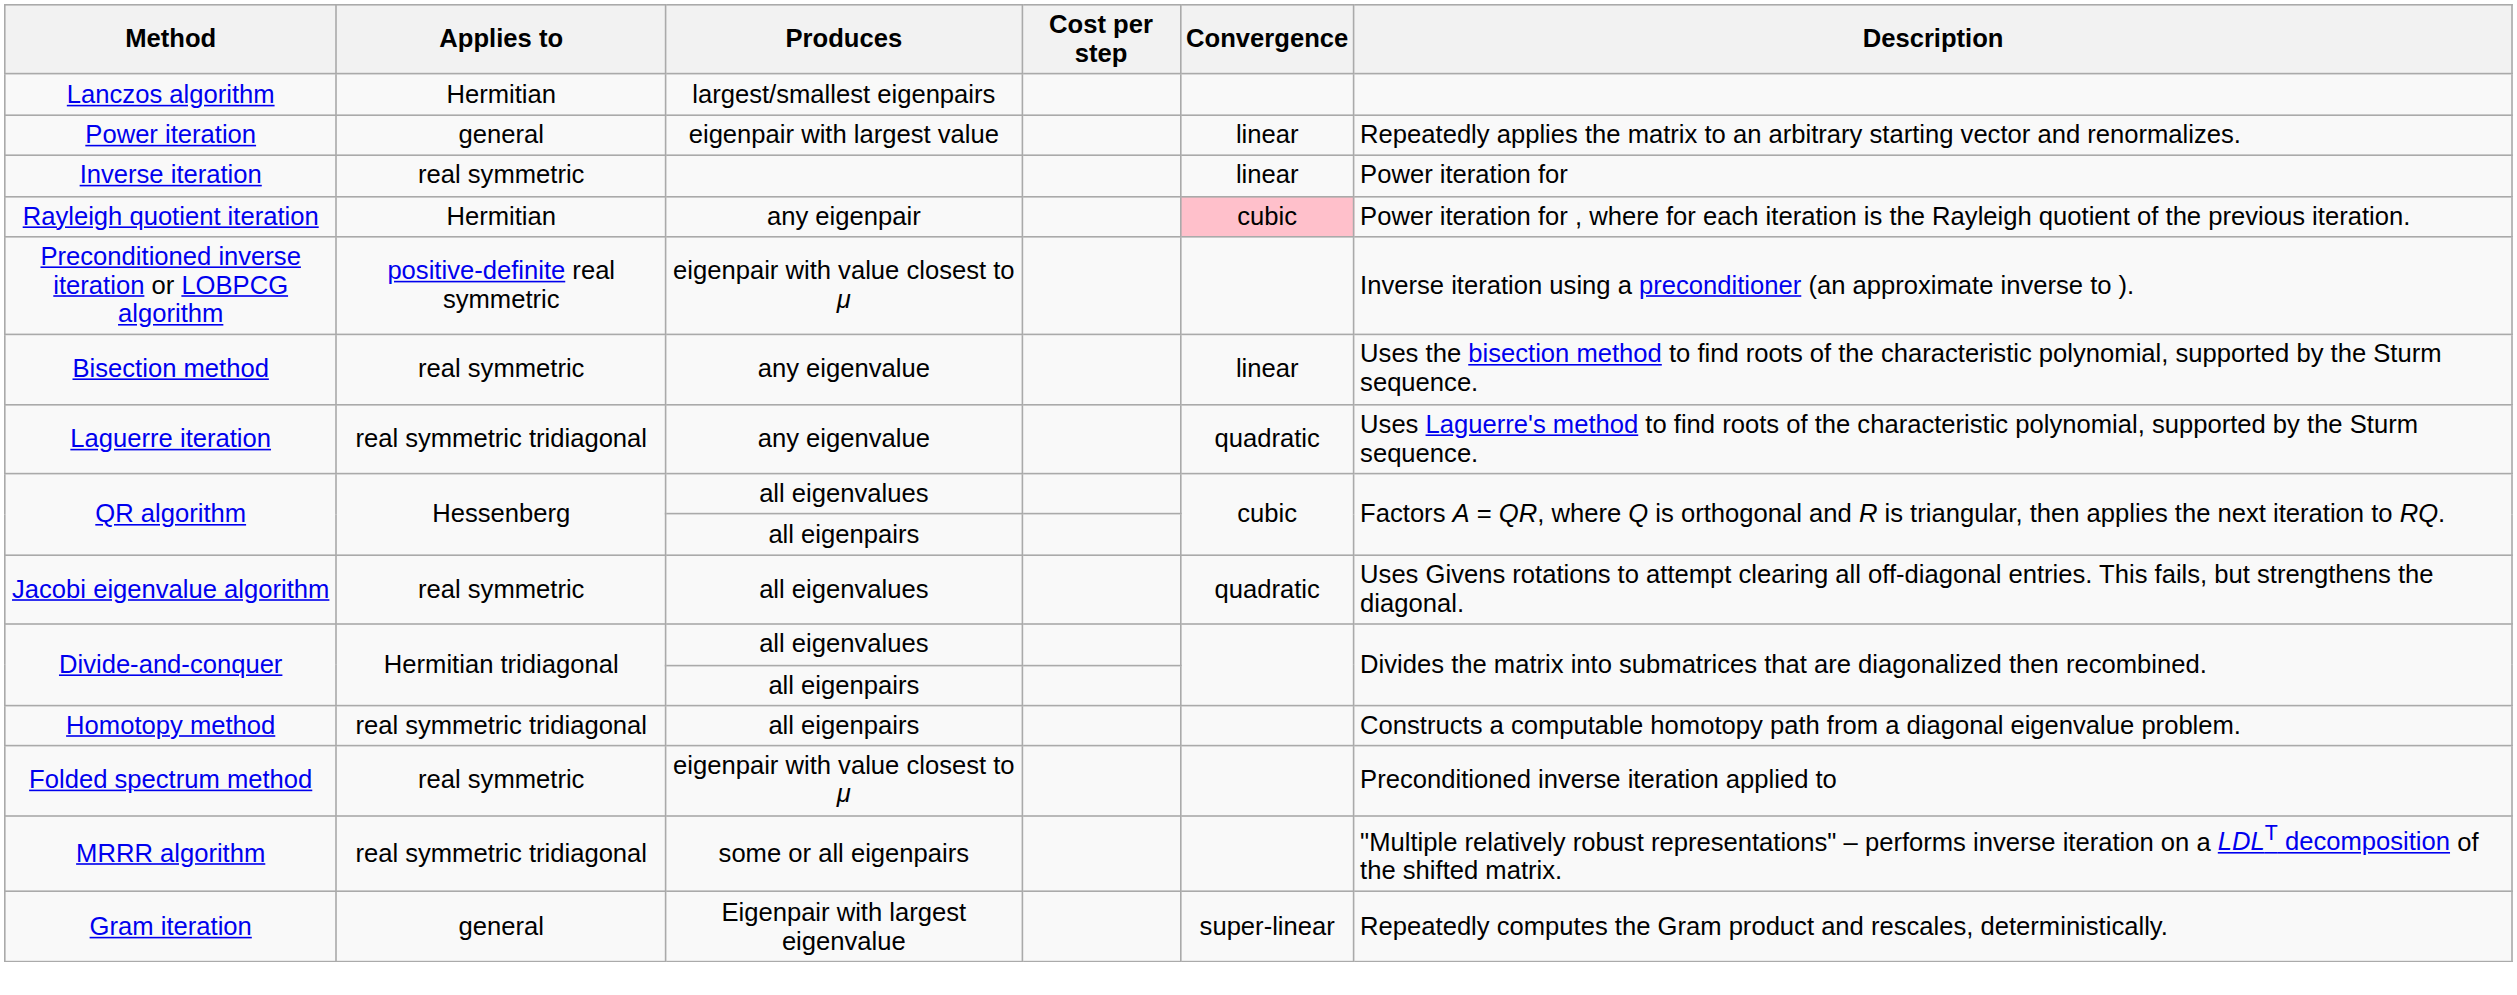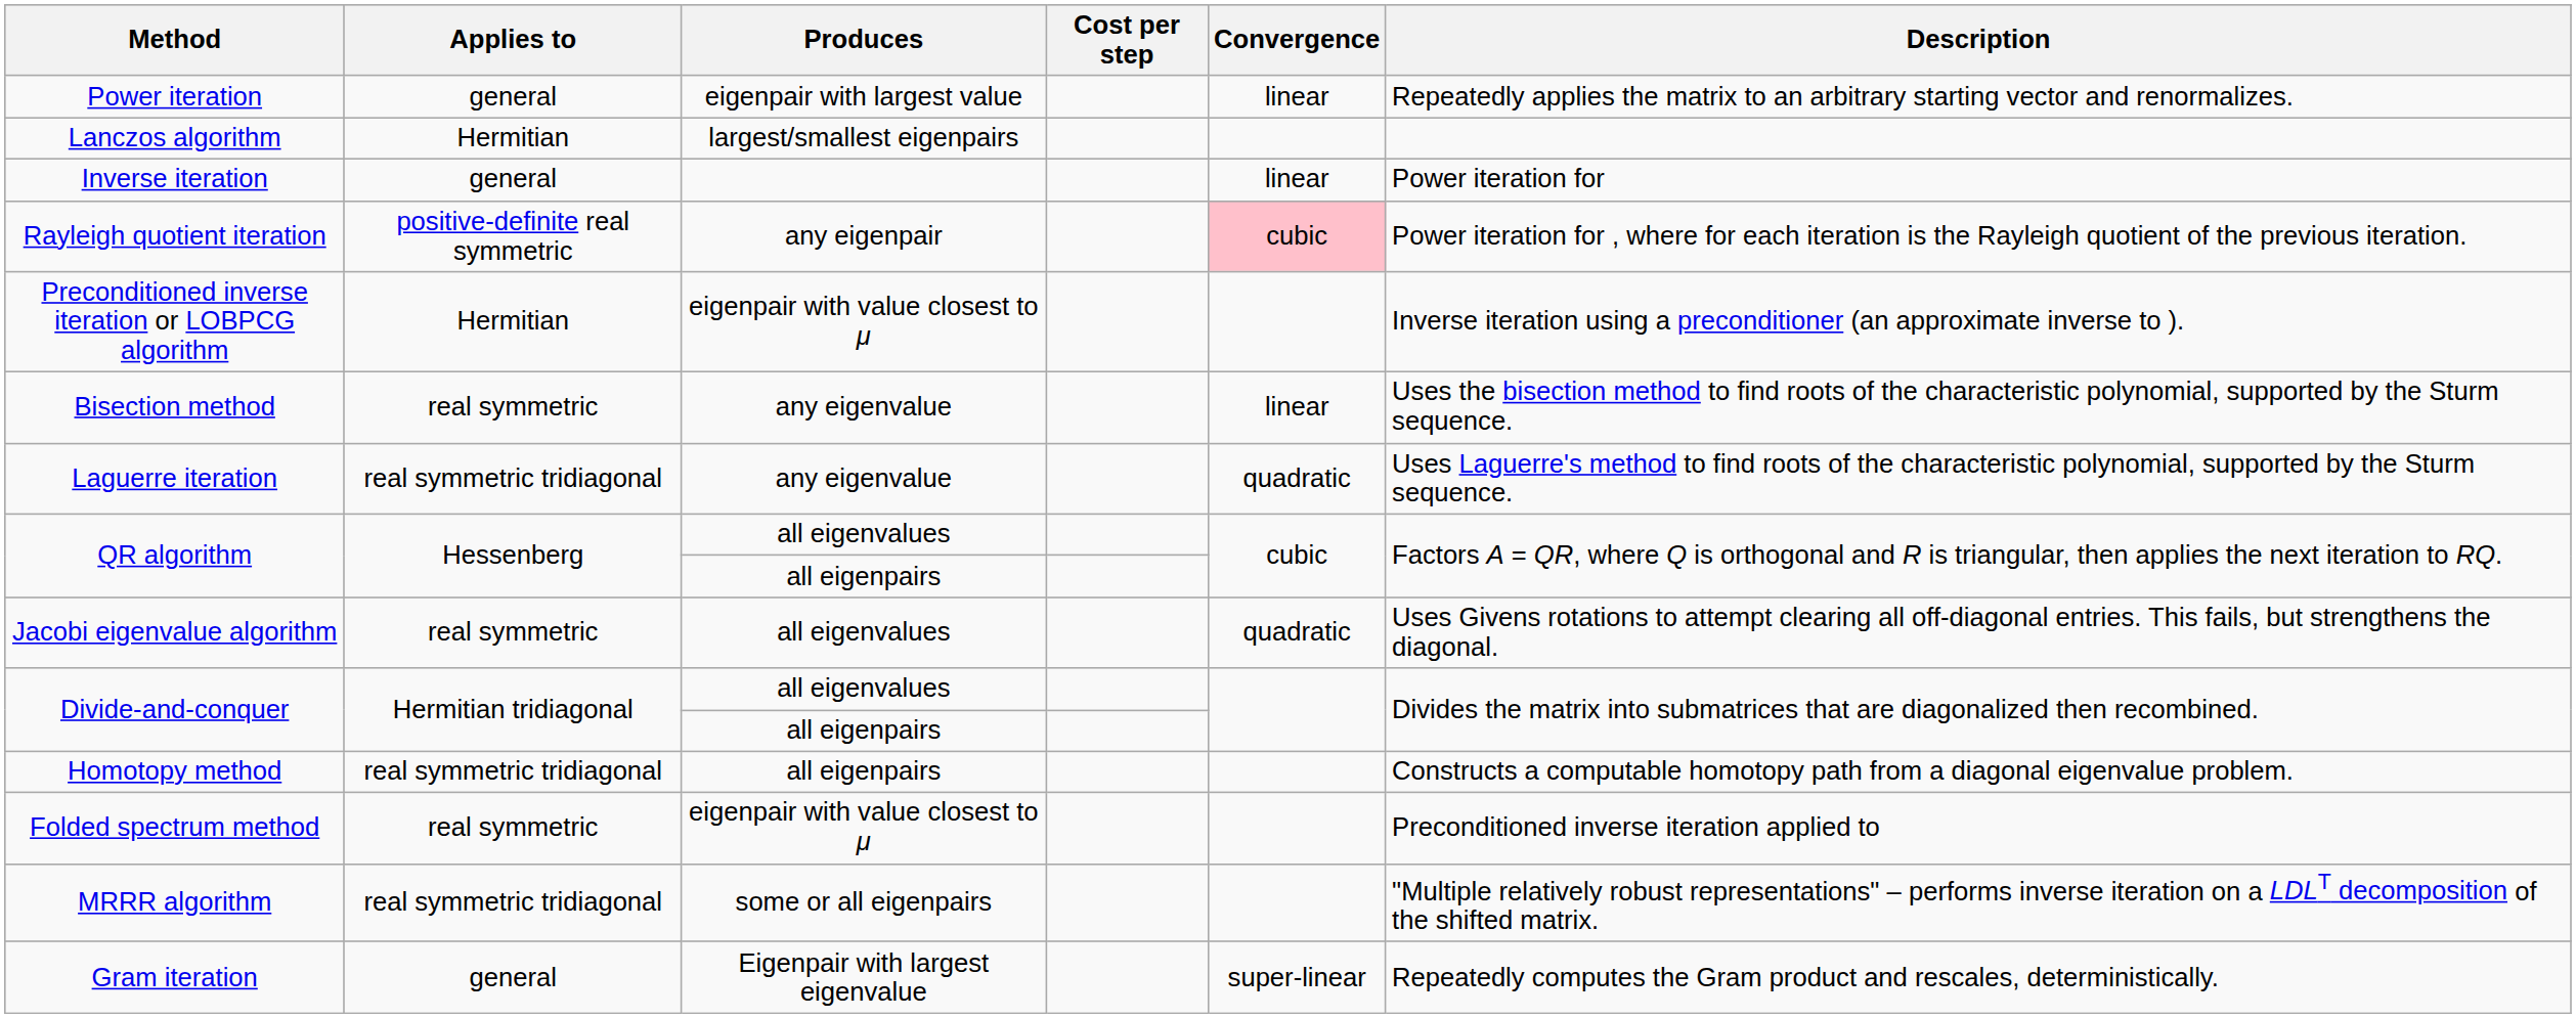 <table class="wikitable" style="text-align: center">
 <tr>
 <th>Method</th>
 <th>Applies to</th>
 <th>Produces</th>
 <th>Cost per step</th>
 <th>Convergence</th>
 <th>Description</th>
 </tr>
 <tr>
+<td><a href='#'>Power iteration</a></td>
+<td>general</td>
+<td>eigenpair with largest value</td>
+<td></td>
+<td>linear</td>
+<td align="left">Repeatedly applies the matrix to an arbitrary starting vector and renormalizes.</td>
+</tr>
+<tr>
 <td><a href='#'>Lanczos algorithm</a></td>
 <td>Hermitian</td>
 <td> largest/smallest eigenpairs</td>
 <td></td>
 <td></td>
 <td align="left"></td>
 </tr>
 <tr>
-<td><a href='#'>Power iteration</a></td>
+<td><a href='#'>Inverse iteration</a></td>
 <td>general</td>
-<td>eigenpair with largest value</td>
-<td></td>
-<td>linear</td>
-<td align="left">Repeatedly applies the matrix to an arbitrary starting vector and renormalizes.</td>
-</tr>
-<tr>
-<td><a href='#'>Inverse iteration</a></td>
-<td>real symmetric</td>
 <td></td>
 <td></td>
 <td>linear</td>
 <td align="left">Power iteration for </td>
 </tr>
 <tr>
 <td><a href='#'>Rayleigh quotient iteration</a></td>
-<td>Hermitian</td>
+<td><a href='#'>positive-definite</a> real symmetric</td>
 <td>any eigenpair</td>
 <td></td>
 <td style="background: pink;">cubic</td>
 <td align="left">Power iteration for , where  for each iteration is the Rayleigh quotient of the previous iteration.</td>
 </tr>
 <tr>
 <td width="200"><a href='#'>Preconditioned inverse iteration</a> or <a href='#'>LOBPCG algorithm</a></td>
-<td><a href='#'>positive-definite</a> real symmetric</td>
+<td>Hermitian</td>
 <td>eigenpair with value closest to <em>μ</em></td>
 <td></td>
 <td></td>
 <td align="left">Inverse iteration using a <a href='#'>preconditioner</a> (an approximate inverse to ).</td>
 </tr>
 <tr>
 <td><a href='#'>Bisection method</a></td>
 <td>real symmetric</td>
 <td>any eigenvalue</td>
 <td></td>
 <td>linear</td>
 <td align="left">Uses the <a href='#'>bisection method</a> to find roots of the characteristic polynomial, supported by the Sturm sequence.</td>
 </tr>
 <tr>
 <td><a href='#'>Laguerre iteration</a></td>
 <td>real symmetric tridiagonal</td>
 <td>any eigenvalue</td>
 <td></td>
 <td>quadratic</td>
 <td align="left">Uses <a href='#'>Laguerre's method</a> to find roots of the characteristic polynomial, supported by the Sturm sequence.</td>
 </tr>
 <tr>
 <td rowspan="2"><a href='#'>QR algorithm</a></td>
 <td rowspan="2">Hessenberg</td>
 <td>all eigenvalues</td>
 <td></td>
 <td rowspan="2">cubic</td>
 <td align="left" rowspan="2">Factors <em>A</em> = <em>QR</em>, where <em>Q</em> is orthogonal and <em>R</em> is triangular, then applies the next iteration to <em>RQ</em>.</td>
 </tr>
 <tr>
 <td>all eigenpairs</td>
 <td></td>
 </tr>
 <tr>
 <td><a href='#'>Jacobi eigenvalue algorithm</a></td>
 <td>real symmetric</td>
 <td>all eigenvalues</td>
 <td></td>
 <td>quadratic</td>
 <td align="left">Uses Givens rotations to attempt clearing all off-diagonal entries. This fails, but strengthens the diagonal.</td>
 </tr>
 <tr>
 <td rowspan="2"><a href='#'>Divide-and-conquer</a></td>
 <td rowspan="2">Hermitian tridiagonal</td>
 <td>all eigenvalues</td>
 <td></td>
 <td rowspan="2"></td>
 <td align="left" rowspan="2">Divides the matrix into submatrices that are diagonalized then recombined.</td>
 </tr>
 <tr>
 <td>all eigenpairs</td>
 <td></td>
 </tr>
 <tr>
 <td><a href='#'>Homotopy method</a></td>
 <td>real symmetric tridiagonal</td>
 <td>all eigenpairs</td>
 <td></td>
 <td></td>
 <td align="left">Constructs a computable homotopy path from a diagonal eigenvalue problem.</td>
 </tr>
 <tr>
 <td><a href='#'>Folded spectrum method</a></td>
 <td>real symmetric</td>
 <td>eigenpair with value closest to <em>μ</em></td>
 <td></td>
 <td></td>
 <td align="left">Preconditioned inverse iteration applied to </td>
 </tr>
 <tr>
 <td><a href='#'>MRRR algorithm</a></td>
 <td>real symmetric tridiagonal</td>
 <td>some or all eigenpairs</td>
 <td></td>
 <td></td>
 <td align="left">"Multiple relatively robust representations" – performs inverse iteration on a <a href='#'><em>LDL</em><sup>T</sup> decomposition</a> of the shifted matrix.</td>
 </tr>
 <tr>
 <td><a href='#'>Gram iteration</a></td>
 <td>general</td>
 <td>Eigenpair with largest eigenvalue</td>
 <td></td>
 <td>super-linear</td>
 <td align="left">Repeatedly computes the Gram product and rescales, deterministically.</td>
 </tr>
 </table>
